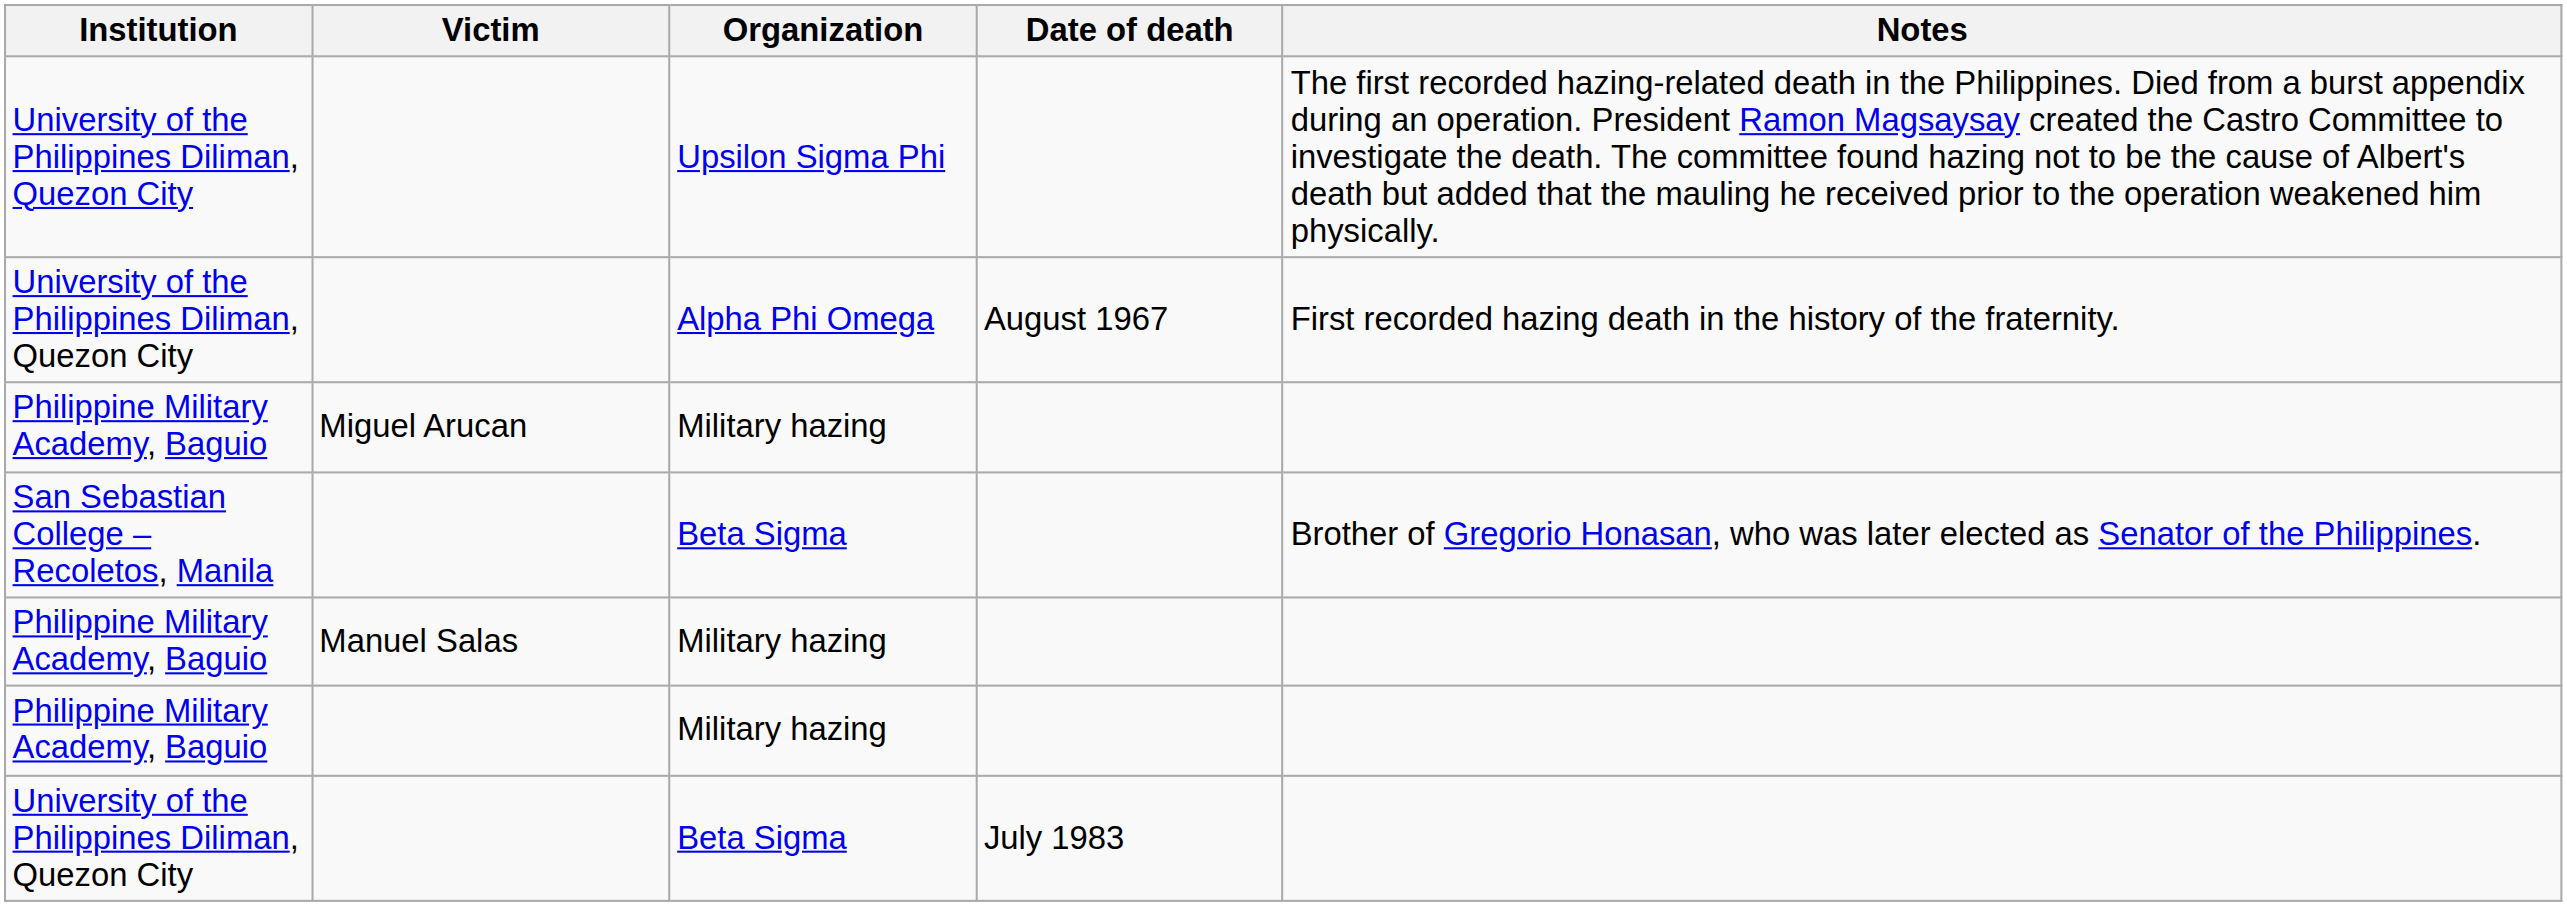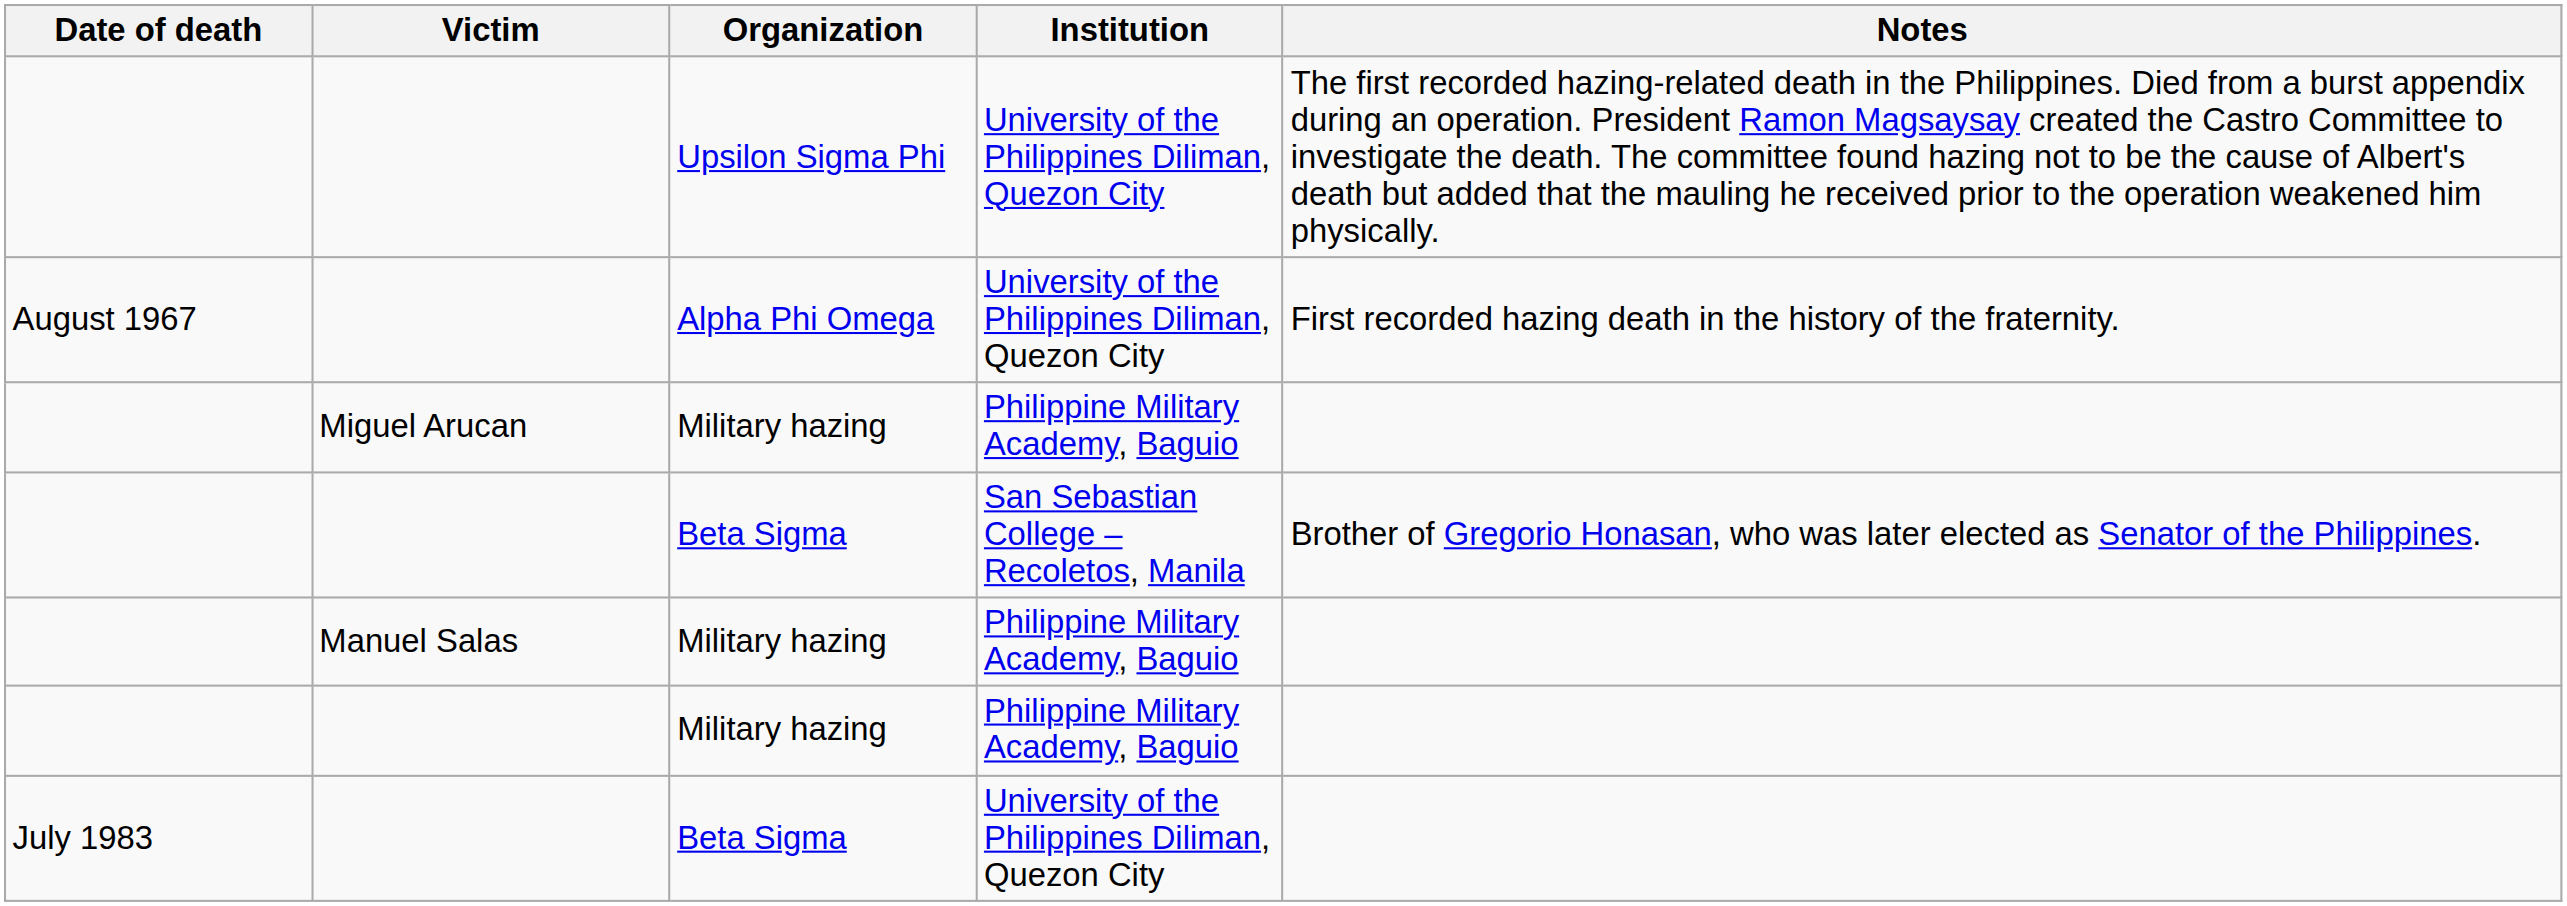 <table class="wikitable sortable">
 <tr>
-<th width=12%>Institution</th>
+<th width=12%>Date of death</th>
 <th width=14%>Victim</th>
 <th width=12%>Organization</th>
-<th width=12%>Date of death</th>
+<th width=12%>Institution</th>
 <th width=50% class="unsortable">Notes</th>
 </tr>
 <tr>
-<td><a href='#'>University of the Philippines Diliman</a>, <a href='#'>Quezon City</a></td>
+<td></td>
 <td></td>
 <td><a href='#'>Upsilon Sigma Phi</a></td>
-<td></td>
+<td><a href='#'>University of the Philippines Diliman</a>, <a href='#'>Quezon City</a></td>
 <td>The first recorded hazing-related death in the Philippines. Died from a burst appendix during an operation. President <a href='#'>Ramon Magsaysay</a> created the Castro Committee to investigate the death. The committee found hazing not to be the cause of Albert's death but added that the mauling he received prior to the operation weakened him physically.</td>
 </tr>
 <tr>
-<td><a href='#'>University of the Philippines Diliman</a>, Quezon City</td>
+<td>August 1967</td>
 <td></td>
 <td><a href='#'>Alpha Phi Omega</a></td>
-<td>August 1967</td>
+<td><a href='#'>University of the Philippines Diliman</a>, Quezon City</td>
 <td>First recorded hazing death in the history of the fraternity.</td>
 </tr>
 <tr>
-<td><a href='#'>Philippine Military Academy</a>, <a href='#'>Baguio</a></td>
+<td></td>
 <td>Miguel Arucan</td>
 <td>Military hazing</td>
-<td></td>
+<td><a href='#'>Philippine Military Academy</a>, <a href='#'>Baguio</a></td>
 <td></td>
 </tr>
 <tr>
-<td><a href='#'>San Sebastian College – Recoletos</a>, <a href='#'>Manila</a></td>
+<td></td>
 <td></td>
 <td><a href='#'>Beta Sigma</a></td>
-<td></td>
+<td><a href='#'>San Sebastian College – Recoletos</a>, <a href='#'>Manila</a></td>
 <td>Brother of <a href='#'>Gregorio Honasan</a>, who was later elected as <a href='#'>Senator of the Philippines</a>.</td>
 </tr>
 <tr>
-<td><a href='#'>Philippine Military Academy</a>, <a href='#'>Baguio</a></td>
+<td></td>
 <td>Manuel Salas</td>
 <td>Military hazing</td>
-<td></td>
+<td><a href='#'>Philippine Military Academy</a>, <a href='#'>Baguio</a></td>
 <td></td>
 </tr>
 <tr>
-<td><a href='#'>Philippine Military Academy</a>, <a href='#'>Baguio</a></td>
+<td></td>
 <td></td>
 <td>Military hazing</td>
-<td></td>
+<td><a href='#'>Philippine Military Academy</a>, <a href='#'>Baguio</a></td>
 <td></td>
 </tr>
 <tr>
-<td><a href='#'>University of the Philippines Diliman</a>, Quezon City</td>
+<td>July 1983</td>
 <td></td>
 <td><a href='#'>Beta Sigma</a></td>
-<td>July 1983</td>
+<td><a href='#'>University of the Philippines Diliman</a>, Quezon City</td>
 <td></td>
 </tr>
 </table>
